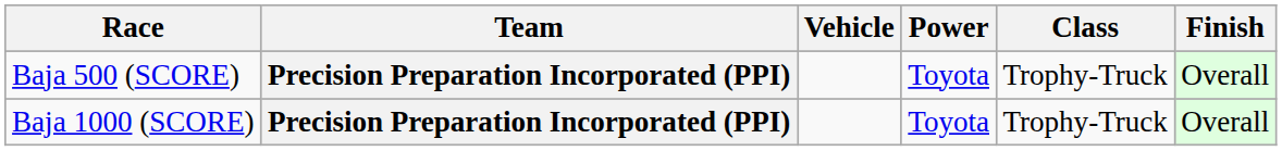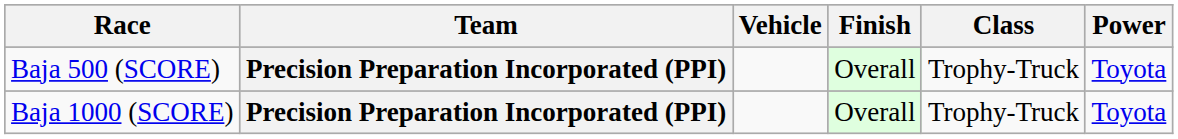 <table class="wikitable">
 <tr>
 <th>Race</th>
 <th>Team</th>
 <th>Vehicle</th>
+<th>Finish</th>
+<th>Class</th>
 <th>Power</th>
-<th>Class</th>
-<th>Finish</th>
 </tr>
 <tr>
 <td><a href='#'>Baja 500</a> (<a href='#'>SCORE</a>)</td>
 <th>Precision Preparation Incorporated (PPI)</th>
 <td></td>
+<td align=center style="background:#DFFFDF;">Overall</td>
+<td align=center>Trophy-Truck</td>
 <td><a href='#'>Toyota</a></td>
-<td align=center>Trophy-Truck</td>
-<td align=center style="background:#DFFFDF;">Overall</td>
 </tr>
 <tr>
 <td><a href='#'>Baja 1000</a> (<a href='#'>SCORE</a>)</td>
 <th>Precision Preparation Incorporated (PPI)</th>
 <td></td>
+<td align=center style="background:#DFFFDF;">Overall</td>
+<td align=center>Trophy-Truck</td>
 <td><a href='#'>Toyota</a></td>
-<td align=center>Trophy-Truck</td>
-<td align=center style="background:#DFFFDF;">Overall</td>
 </tr>
 </table>
